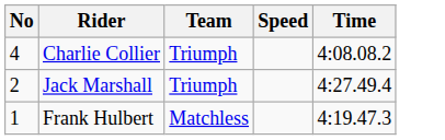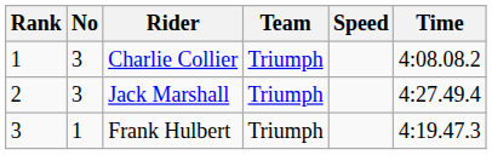 <table class="wikitable" style="font-size: 95%;">
 <tr style="background:#efefef;">
+<th>Rank</th>
 <th>No</th>
 <th>Rider</th>
 <th>Team</th>
 <th>Speed</th>
 <th>Time</th>
 </tr>
 <tr>
-<td>4</td>
+<td>1</td>
+<td>3</td>
 <td> <a href='#'>Charlie Collier</a></td>
 <td> <a href='#'>Triumph</a></td>
 <td></td>
 <td>4:08.08.2</td>
 </tr>
 <tr>
 <td>2</td>
+<td>3</td>
 <td> <a href='#'>Jack Marshall</a></td>
 <td> <a href='#'>Triumph</a></td>
 <td></td>
 <td>4:27.49.4</td>
 </tr>
 <tr>
+<td>3</td>
 <td>1</td>
 <td> Frank Hulbert</td>
-<td> <a href='#'>Matchless</a></td>
+<td> Triumph</td>
 <td></td>
 <td>4:19.47.3</td>
 </tr>
 </table>
